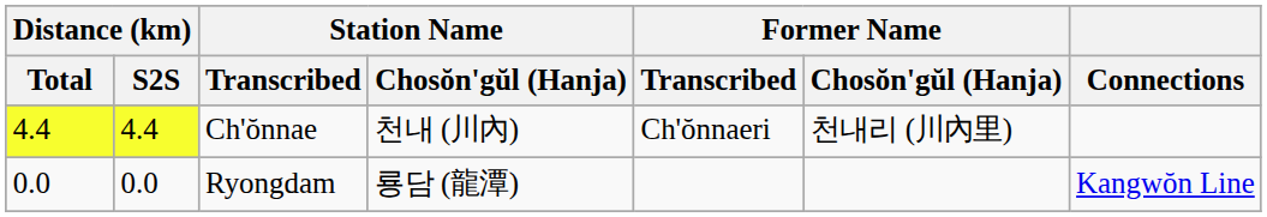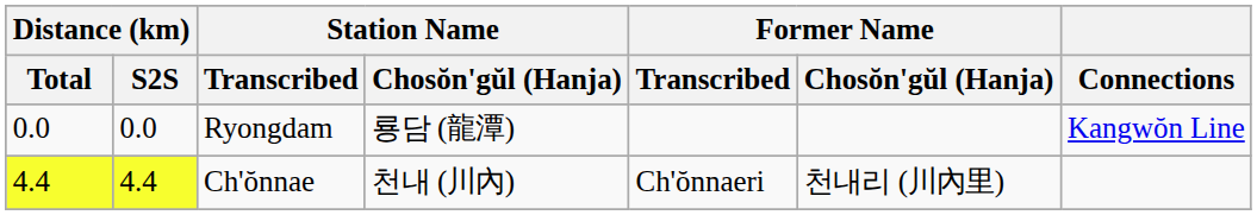 <table class="wikitable" style="font-size:90%;">
 <tr>
 <th colspan="2">Distance (km)</th>
 <th colspan="2">Station Name</th>
 <th colspan="2">Former Name</th>
 <th></th>
 </tr>
 <tr>
 <th>Total</th>
 <th>S2S</th>
 <th>Transcribed</th>
 <th>Chosŏn'gŭl (Hanja)</th>
 <th>Transcribed</th>
 <th>Chosŏn'gŭl (Hanja)</th>
 <th>Connections</th>
 </tr>
 <tr>
+<td>0.0</td>
+<td>0.0</td>
+<td>Ryongdam</td>
+<td>룡담 (龍潭)</td>
+<td></td>
+<td></td>
+<td><a href='#'>Kangwŏn Line</a></td>
+</tr>
+<tr>
 <td bgcolor=#F7FE2E>4.4</td>
 <td bgcolor=#F7FE2E>4.4</td>
 <td>Ch'ŏnnae</td>
 <td>천내 (川內)</td>
 <td>Ch'ŏnnaeri</td>
 <td>천내리 (川內里)</td>
 <td></td>
 </tr>
-<tr>
-<td>0.0</td>
-<td>0.0</td>
-<td>Ryongdam</td>
-<td>룡담 (龍潭)</td>
-<td></td>
-<td></td>
-<td><a href='#'>Kangwŏn Line</a></td>
-</tr>
 </table>
